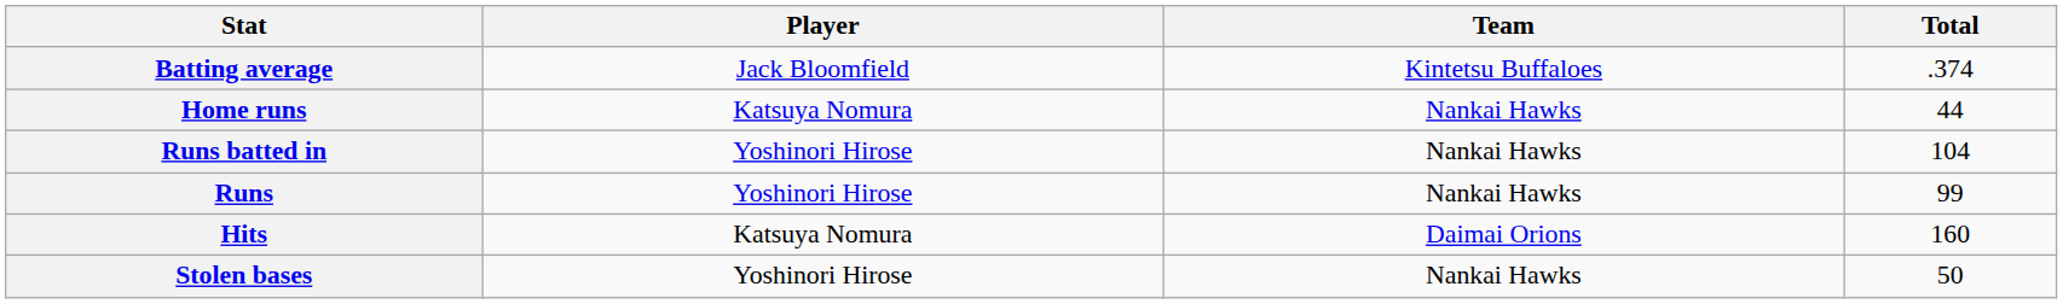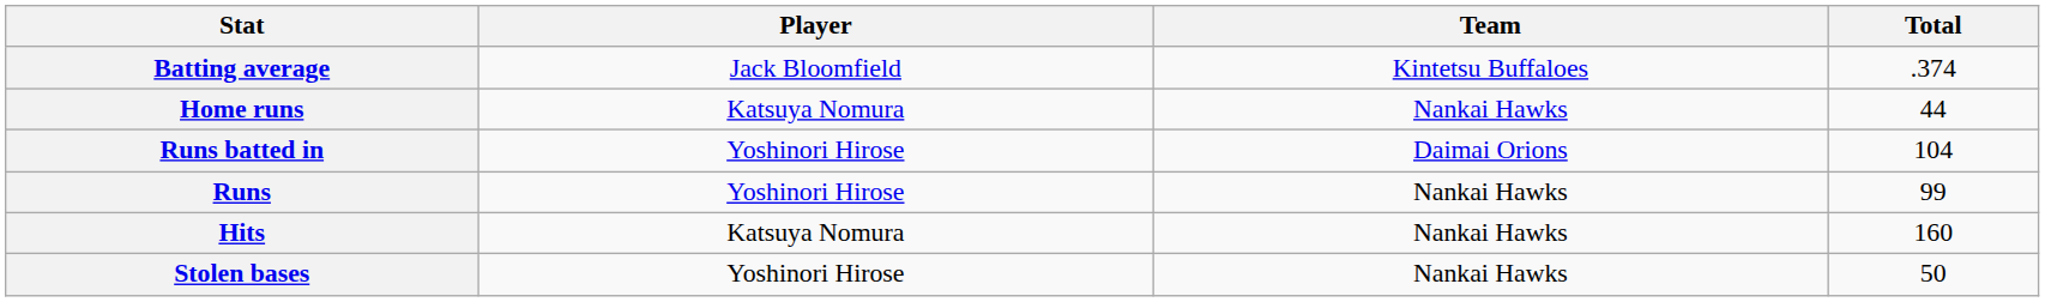 <table class="wikitable" style="text-align:center;">
 <tr>
 <th scope="col" width="7%">Stat</th>
 <th scope="col" width="10%">Player</th>
 <th scope="col" width="10%">Team</th>
 <th scope="col" width="3%">Total</th>
 </tr>
 <tr>
 <th scope="row" style="text-align:center;"><a href='#'>Batting average</a></th>
 <td><a href='#'>Jack Bloomfield</a></td>
 <td><a href='#'>Kintetsu Buffaloes</a></td>
 <td>.374</td>
 </tr>
 <tr>
 <th scope="row" style="text-align:center;"><a href='#'>Home runs</a></th>
 <td><a href='#'>Katsuya Nomura</a></td>
 <td><a href='#'>Nankai Hawks</a></td>
 <td>44</td>
 </tr>
 <tr>
 <th scope="row" style="text-align:center;"><a href='#'>Runs batted in</a></th>
 <td><a href='#'>Yoshinori Hirose</a></td>
-<td>Nankai Hawks</td>
+<td><a href='#'>Daimai Orions</a></td>
 <td>104</td>
 </tr>
 <tr>
 <th scope="row" style="text-align:center;"><a href='#'>Runs</a></th>
 <td><a href='#'>Yoshinori Hirose</a></td>
 <td>Nankai Hawks</td>
 <td>99</td>
 </tr>
 <tr>
 <th scope="row" style="text-align:center;"><a href='#'>Hits</a></th>
 <td>Katsuya Nomura</td>
-<td><a href='#'>Daimai Orions</a></td>
+<td>Nankai Hawks</td>
 <td>160</td>
 </tr>
 <tr>
 <th scope="row" style="text-align:center;"><a href='#'>Stolen bases</a></th>
 <td>Yoshinori Hirose</td>
 <td>Nankai Hawks</td>
 <td>50</td>
 </tr>
 </table>
